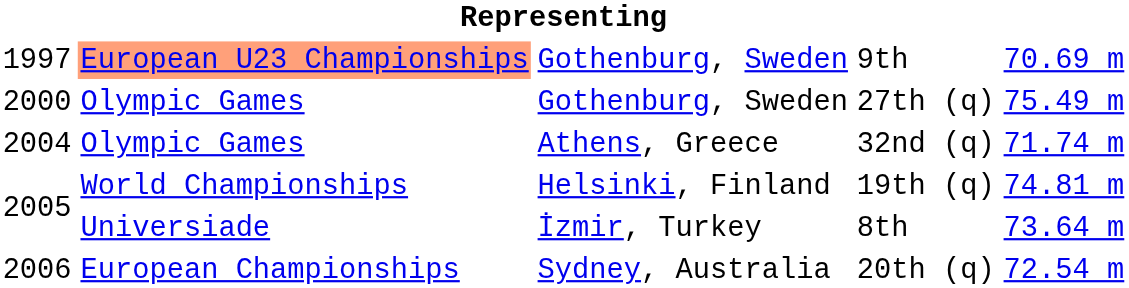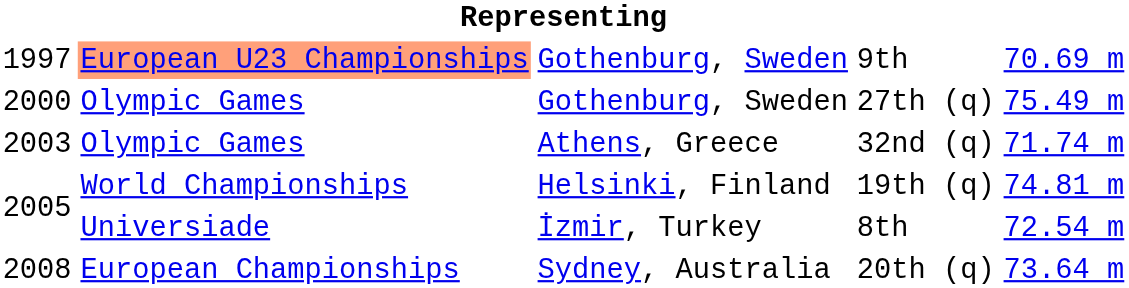 <table>
 <tr>
 <th colspan="6">Representing </th>
 </tr>
 <tr>
 <td>1997</td>
 <td style="background: lightsalmon;"><a href='#'>European U23 Championships</a></td>
 <td><a href='#'>Gothenburg</a>, <a href='#'>Sweden</a></td>
 <td>9th</td>
 <td><a href='#'>70.69 m</a></td>
 </tr>
 <tr>
 <td>2000</td>
 <td><a href='#'>Olympic Games</a></td>
 <td><a href='#'>Gothenburg</a>, Sweden</td>
 <td>27th (q)</td>
 <td><a href='#'>75.49 m</a></td>
 </tr>
 <tr>
-<td>2004</td>
+<td>2003</td>
 <td><a href='#'>Olympic Games</a></td>
 <td><a href='#'>Athens</a>, Greece</td>
 <td>32nd (q)</td>
 <td><a href='#'>71.74 m</a></td>
 </tr>
 <tr>
 <td rowspan=2>2005</td>
 <td><a href='#'>World Championships</a></td>
 <td><a href='#'>Helsinki</a>, Finland</td>
 <td>19th (q)</td>
 <td><a href='#'>74.81 m</a></td>
 </tr>
 <tr>
 <td><a href='#'>Universiade</a></td>
 <td><a href='#'>İzmir</a>, Turkey</td>
 <td>8th</td>
-<td><a href='#'>73.64 m</a></td>
+<td><a href='#'>72.54 m</a></td>
 </tr>
 <tr>
-<td>2006</td>
+<td>2008</td>
 <td><a href='#'>European Championships</a></td>
 <td><a href='#'>Sydney</a>, Australia</td>
 <td>20th (q)</td>
-<td><a href='#'>72.54 m</a></td>
+<td><a href='#'>73.64 m</a></td>
 </tr>
 </table>
